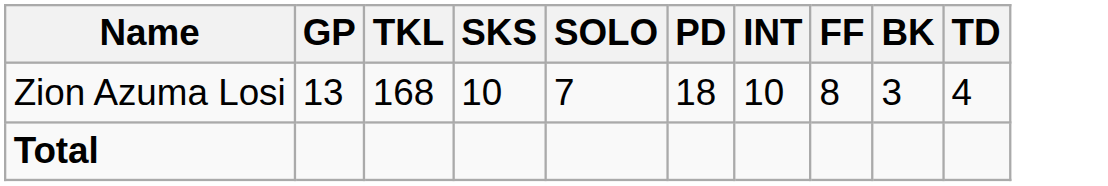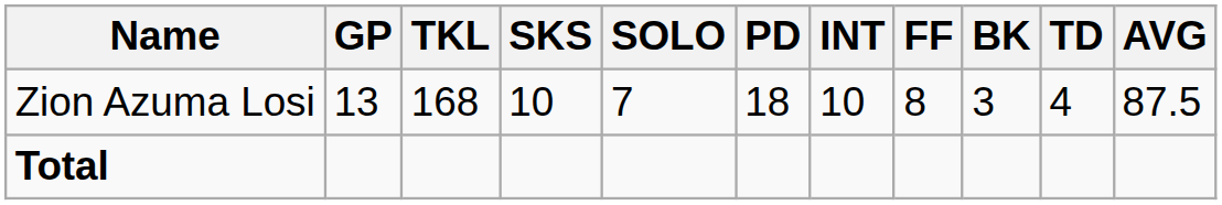 <table class="wikitable" style="white-space:nowrap;">
 <tr>
 <th>Name</th>
 <th>GP</th>
 <th>TKL</th>
 <th>SKS</th>
 <th>SOLO</th>
 <th>PD</th>
 <th>INT</th>
 <th>FF</th>
 <th>BK</th>
 <th>TD</th>
+<th>AVG</th>
 </tr>
 <tr>
 <td>Zion Azuma Losi</td>
 <td>13</td>
 <td>168</td>
 <td>10</td>
 <td>7</td>
 <td>18</td>
 <td>10</td>
 <td>8</td>
 <td>3</td>
 <td>4</td>
+<td>87.5</td>
 </tr>
 <tr>
 <td><strong>Total</strong></td>
 <td></td>
 <td></td>
 <td></td>
 <td></td>
 <td></td>
 <td></td>
 <td></td>
 <td></td>
 <td></td>
+<td></td>
 </tr>
 </table>
